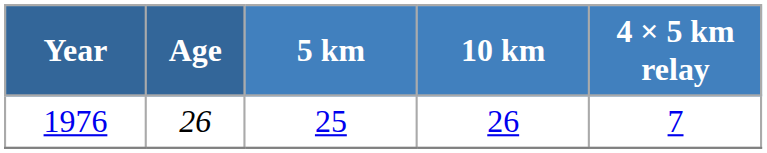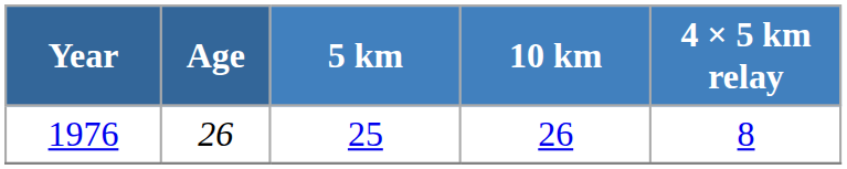 <table class="wikitable" style="font-size:95%; text-align:center; border:grey solid 1px; border-collapse:collapse; background:#ffffff;">
 <tr>
 <th style="background-color:#369; color:white; width:60px;"> Year </th>
 <th style="background-color:#369; color:white; width:40px;"> Age </th>
 <th style="background-color:#4180be; color:white; width:75px;"> 5 km </th>
 <th style="background-color:#4180be; color:white; width:75px;"> 10 km </th>
 <th style="background-color:#4180be; color:white; width:75px;"> 4 × 5 km <br> relay </th>
 </tr>
 <tr>
 <td><a href='#'>1976</a></td>
 <td><em>26</em></td>
 <td><a href='#'>25</a></td>
 <td><a href='#'>26</a></td>
-<td><a href='#'>7</a></td>
+<td><a href='#'>8</a></td>
 </tr>
 <tr>
 </tr>
 </table>
